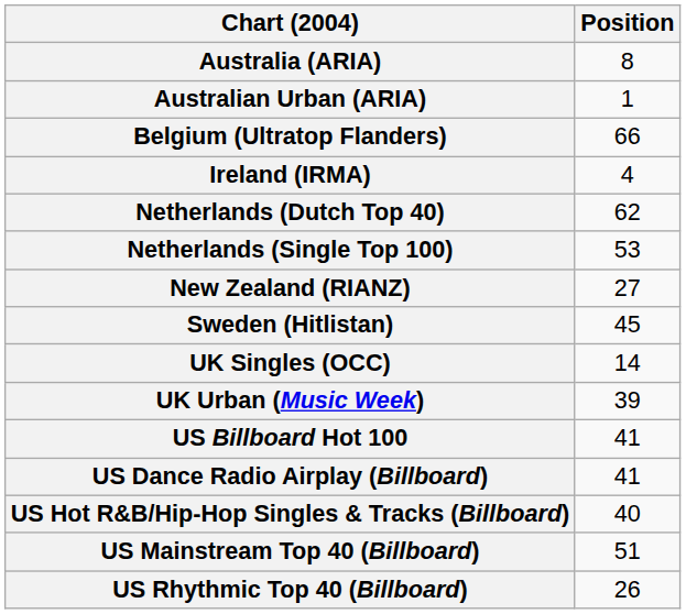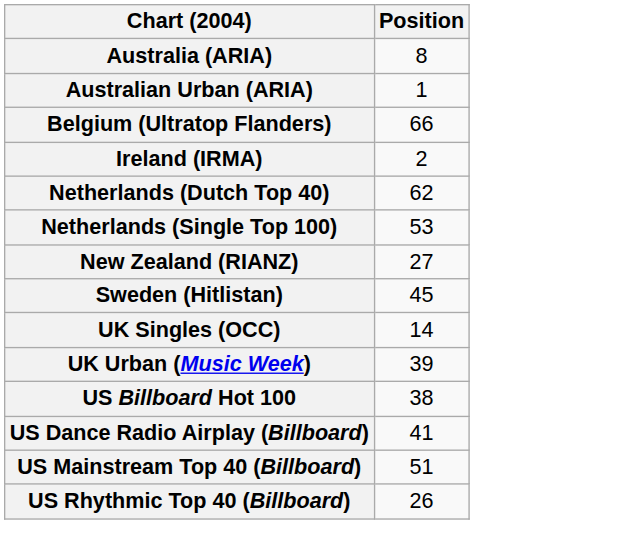 <table class="wikitable sortable plainrowheaders" style="text-align:center">
 <tr>
 <th scope="col">Chart (2004)</th>
 <th scope="col">Position</th>
 </tr>
 <tr>
 <th scope="row">Australia (ARIA)</th>
 <td>8</td>
 </tr>
 <tr>
 <th scope="row">Australian Urban (ARIA)</th>
 <td>1</td>
 </tr>
 <tr>
 <th scope="row">Belgium (Ultratop Flanders)</th>
 <td>66</td>
 </tr>
 <tr>
 <th scope="row">Ireland (IRMA)</th>
-<td>4</td>
+<td>2</td>
 </tr>
 <tr>
 <th scope="row">Netherlands (Dutch Top 40)</th>
 <td>62</td>
 </tr>
 <tr>
 <th scope="row">Netherlands (Single Top 100)</th>
 <td>53</td>
 </tr>
 <tr>
 <th scope="row">New Zealand (RIANZ)</th>
 <td>27</td>
 </tr>
 <tr>
 <th scope="row">Sweden (Hitlistan)</th>
 <td>45</td>
 </tr>
 <tr>
 <th scope="row">UK Singles (OCC)</th>
 <td>14</td>
 </tr>
 <tr>
 <th scope="row">UK Urban (<em><a href='#'>Music Week</a></em>)</th>
 <td>39</td>
 </tr>
 <tr>
 <th scope="row">US <em>Billboard</em> Hot 100</th>
-<td>41</td>
+<td>38</td>
 </tr>
 <tr>
 <th scope="row">US Dance Radio Airplay (<em>Billboard</em>)</th>
 <td>41</td>
-</tr>
-<tr>
-<th scope="row">US Hot R&B/Hip-Hop Singles & Tracks (<em>Billboard</em>)</th>
-<td>40</td>
 </tr>
 <tr>
 <th scope="row">US Mainstream Top 40 (<em>Billboard</em>)</th>
 <td>51</td>
 </tr>
 <tr>
 <th scope="row">US Rhythmic Top 40 (<em>Billboard</em>)</th>
 <td>26</td>
 </tr>
 </table>
